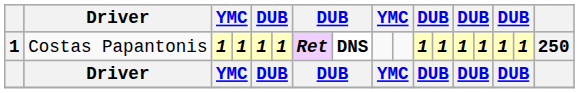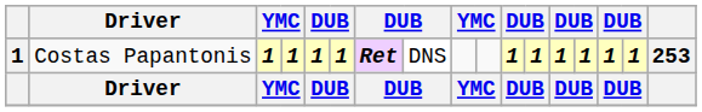 <table class="wikitable" style="font-size: 85%">
 <tr>
 <th valign="middle"></th>
 <th valign="middle">Driver</th>
 <th colspan="2"><a href='#'>YMC</a></th>
 <th colspan="2"><a href='#'>DUB</a></th>
 <th colspan="2"><a href='#'>DUB</a></th>
 <th colspan="2"><a href='#'>YMC</a></th>
 <th colspan="2"><a href='#'>DUB</a></th>
 <th colspan="2"><a href='#'>DUB</a></th>
 <th colspan="2"><a href='#'>DUB</a></th>
 <th valign="middle">  </th>
 </tr>
 <tr>
 <th>1</th>
 <td align="left"> Costas Papantonis</td>
 <td style="background:#ffffbf;"><strong><em>1</em></strong></td>
 <td style="background:#ffffbf;"><strong><em>1</em></strong></td>
 <td style="background:#ffffbf;"><strong><em>1</em></strong></td>
 <td style="background:#ffffbf;"><strong><em>1</em></strong></td>
 <td style="background:#efcfff"><strong><em>Ret</em></strong></td>
-<td style="background:#ffffff"><strong>DNS</strong></td>
+<td style="background:#ffffff">DNS</td>
 <td></td>
 <td></td>
 <td style="background:#ffffbf;"><strong><em>1</em></strong></td>
 <td style="background:#ffffbf;"><strong><em>1</em></strong></td>
 <td style="background:#ffffbf;"><strong><em>1</em></strong></td>
 <td style="background:#ffffbf;"><strong><em>1</em></strong></td>
 <td style="background:#ffffbf;"><strong><em>1</em></strong></td>
 <td style="background:#ffffbf;"><strong><em>1</em></strong></td>
-<th>250</th>
+<th>253</th>
 </tr>
 <tr>
 <th valign="middle"></th>
 <th valign="middle">Driver</th>
 <th colspan="2"><a href='#'>YMC</a></th>
 <th colspan="2"><a href='#'>DUB</a></th>
 <th colspan="2"><a href='#'>DUB</a></th>
 <th colspan="2"><a href='#'>YMC</a></th>
 <th colspan="2"><a href='#'>DUB</a></th>
 <th colspan="2"><a href='#'>DUB</a></th>
 <th colspan="2"><a href='#'>DUB</a></th>
 <th valign="middle">  </th>
 </tr>
 <tr>
 </tr>
 </table>
